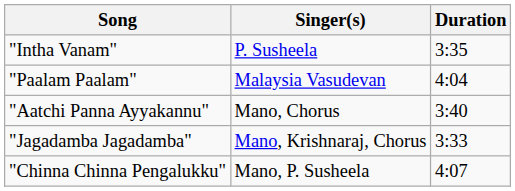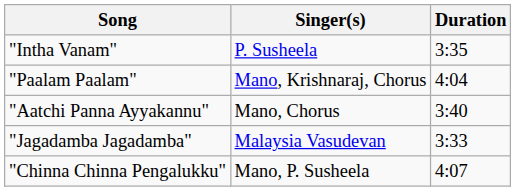 <table class="wikitable" style="font-size:95%;">
 <tr>
 <th>Song</th>
 <th>Singer(s)</th>
 <th>Duration</th>
 </tr>
 <tr>
 <td>"Intha Vanam"</td>
 <td><a href='#'>P. Susheela</a></td>
 <td>3:35</td>
 </tr>
 <tr>
 <td>"Paalam Paalam"</td>
-<td><a href='#'>Malaysia Vasudevan</a></td>
+<td><a href='#'>Mano</a>, Krishnaraj, Chorus</td>
 <td>4:04</td>
 </tr>
 <tr>
 <td>"Aatchi Panna Ayyakannu"</td>
 <td>Mano, Chorus</td>
 <td>3:40</td>
 </tr>
 <tr>
 <td>"Jagadamba Jagadamba"</td>
-<td><a href='#'>Mano</a>, Krishnaraj, Chorus</td>
+<td><a href='#'>Malaysia Vasudevan</a></td>
 <td>3:33</td>
 </tr>
 <tr>
 <td>"Chinna Chinna Pengalukku"</td>
 <td>Mano, P. Susheela</td>
 <td>4:07</td>
 </tr>
 </table>
